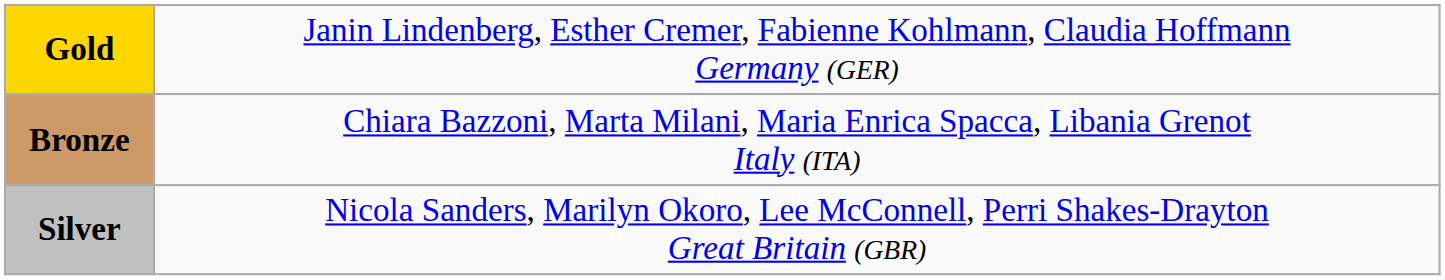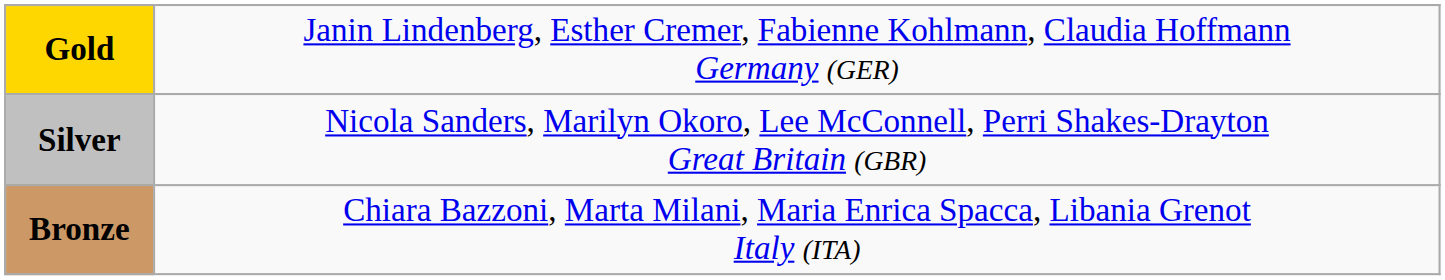 <table class="wikitable" style=" text-align:center; " width="35%">
 <tr>
 <td bgcolor="gold"><strong>Gold</strong></td>
 <td> <a href='#'>Janin Lindenberg</a>, <a href='#'>Esther Cremer</a>, <a href='#'>Fabienne Kohlmann</a>, <a href='#'>Claudia Hoffmann</a><br><em><a href='#'>Germany</a> <small>(GER)</small></em></td>
 </tr>
 <tr>
+<td bgcolor="silver"><strong>Silver</strong></td>
+<td> <a href='#'>Nicola Sanders</a>, <a href='#'>Marilyn Okoro</a>, <a href='#'>Lee McConnell</a>, <a href='#'>Perri Shakes-Drayton</a><br><em><a href='#'>Great Britain</a> <small>(GBR)</small></em></td>
+</tr>
+<tr>
 <td bgcolor="CC9966"><strong>Bronze</strong></td>
 <td> <a href='#'>Chiara Bazzoni</a>, <a href='#'>Marta Milani</a>, <a href='#'>Maria Enrica Spacca</a>, <a href='#'>Libania Grenot</a><br><em><a href='#'>Italy</a> <small>(ITA)</small></em></td>
 </tr>
-<tr>
-<td bgcolor="silver"><strong>Silver</strong></td>
-<td> <a href='#'>Nicola Sanders</a>, <a href='#'>Marilyn Okoro</a>, <a href='#'>Lee McConnell</a>, <a href='#'>Perri Shakes-Drayton</a><br><em><a href='#'>Great Britain</a> <small>(GBR)</small></em></td>
-</tr>
 </table>
